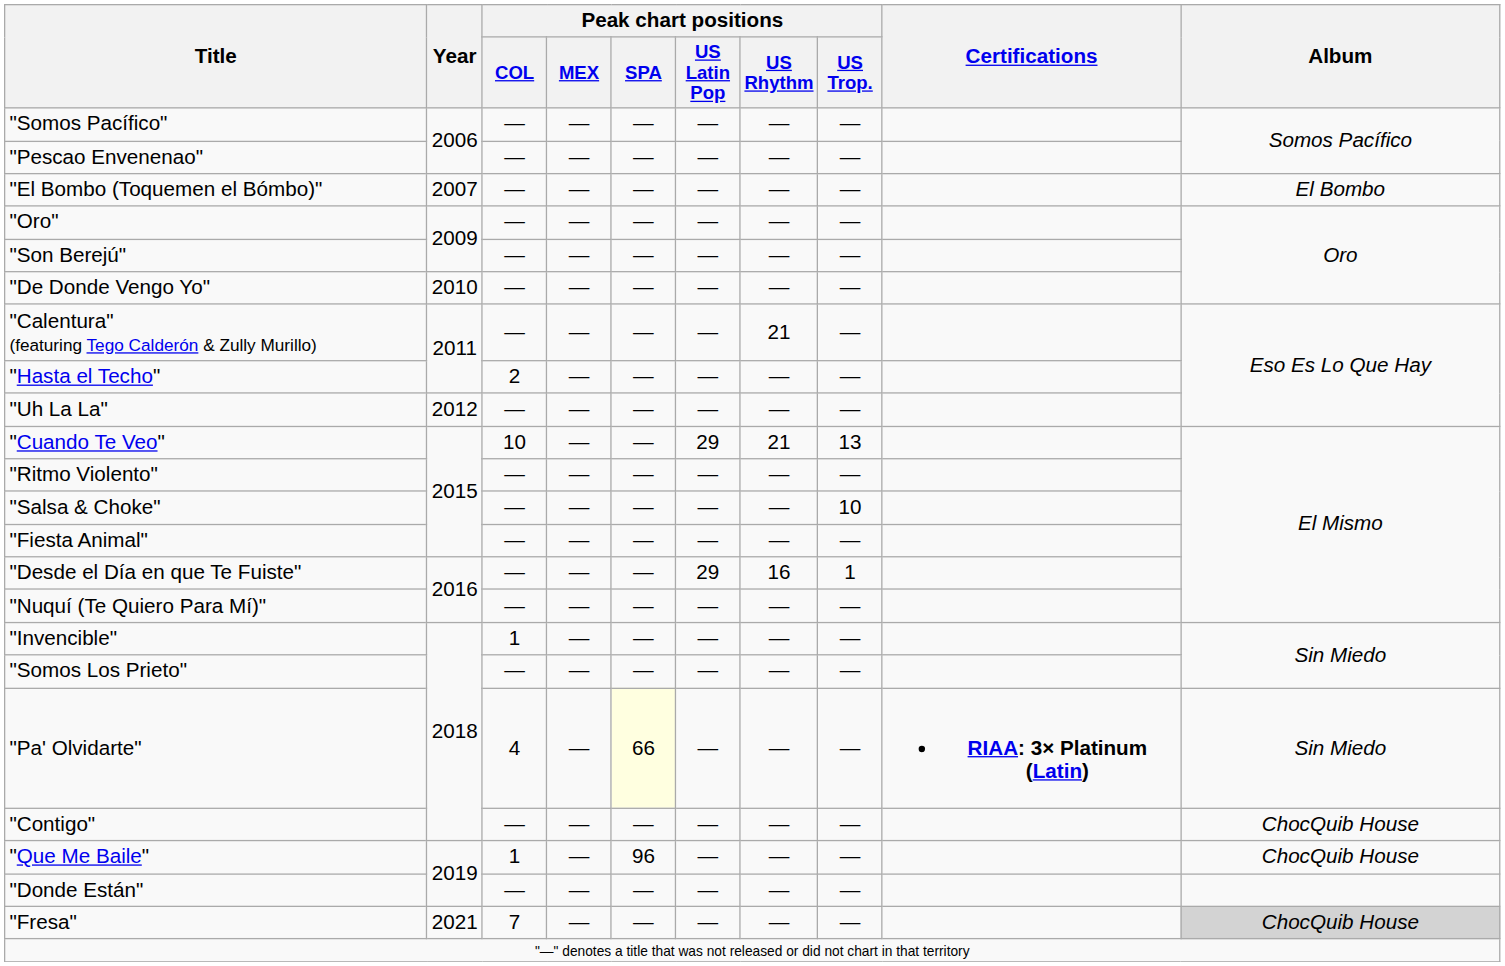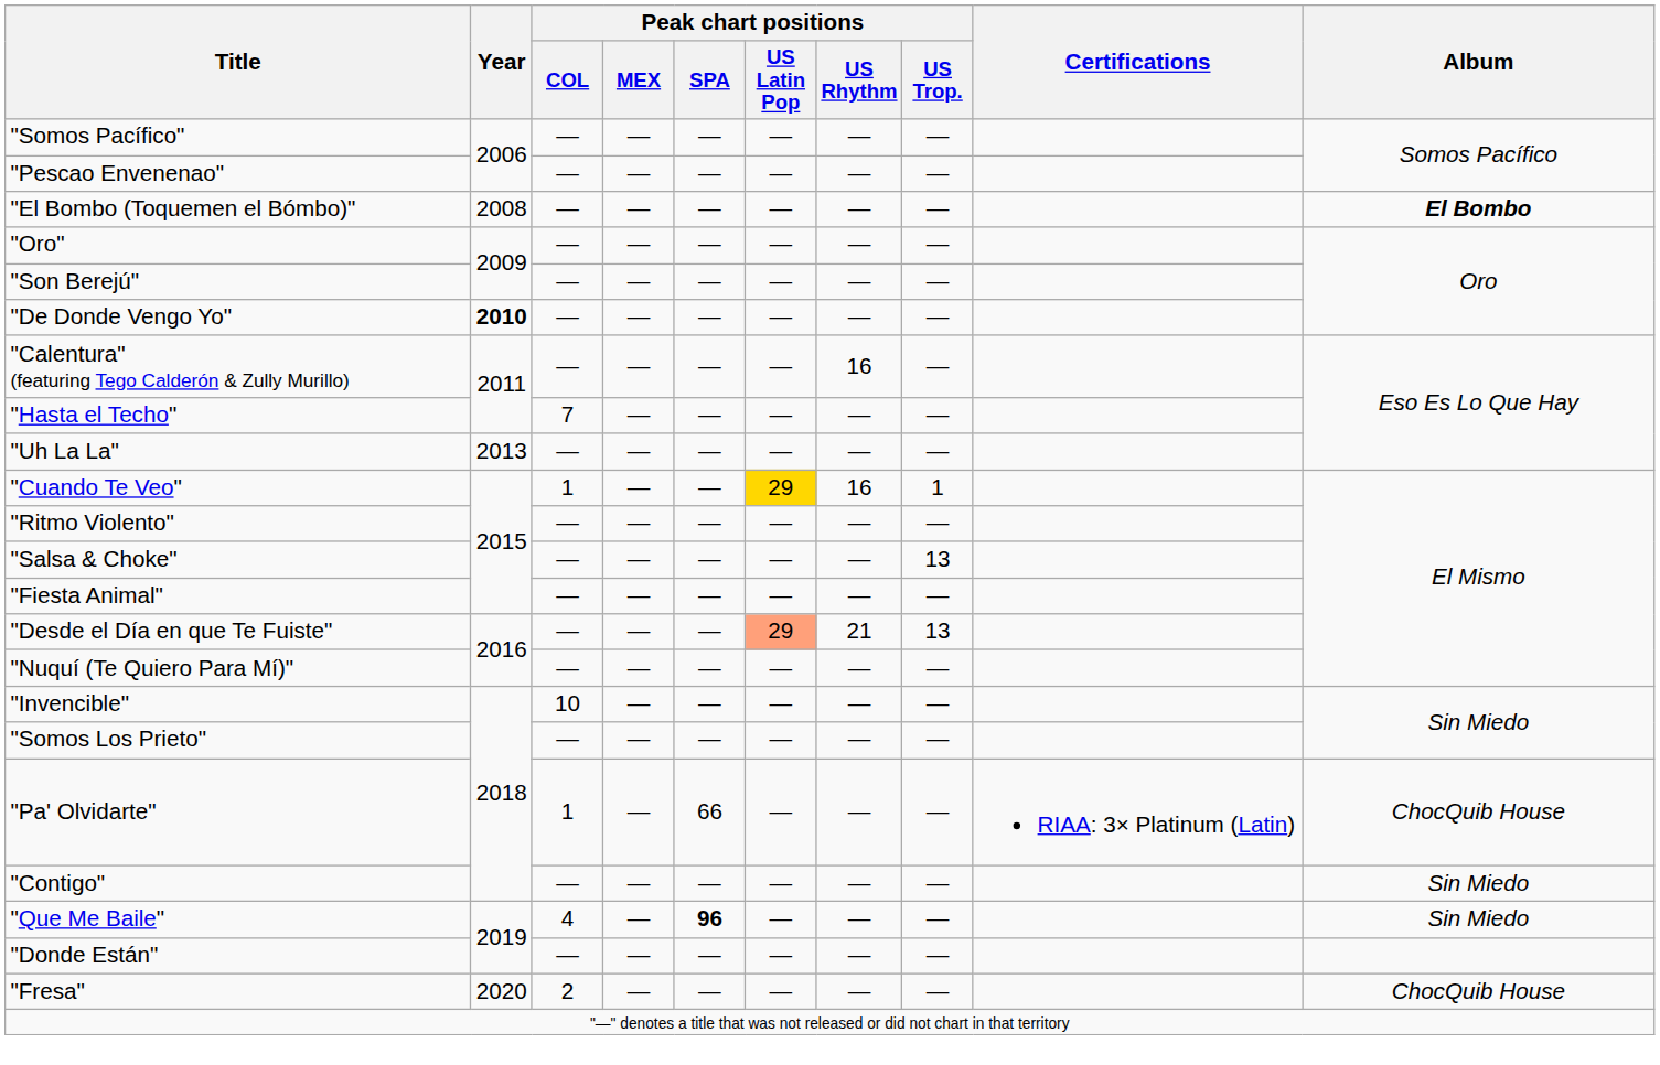 <table class="wikitable" style="text-align:center;" border="1">
 <tr>
 <th scope="col" rowspan="2" style="width:20em;">Title</th>
 <th scope="col" rowspan="2" style="width:2em;">Year</th>
 <th scope="col" colspan="6">Peak chart positions</th>
 <th scope="col" rowspan="2" style="width:14em;"><a href='#'>Certifications</a></th>
 <th scope="col" rowspan="2" style="width:15em;">Album</th>
 </tr>
 <tr>
 <th scope="col" style="width:3em;font-size:90%;"><a href='#'>COL</a><br></th>
 <th scope="col" style="width:3em;font-size:90%;"><a href='#'>MEX</a><br></th>
 <th scope="col" style="width:3em;font-size:90%;"><a href='#'>SPA</a><br></th>
 <th scope="col" style="width:3em;font-size:90%;"><a href='#'>US<br>Latin<br>Pop</a><br></th>
 <th scope="col" style="width:3em;font-size:90%;"><a href='#'>US <br>Rhythm</a><br></th>
 <th scope="col" style="width:3em;font-size:90%;"><a href='#'>US <br>Trop.</a><br></th>
 </tr>
 <tr>
 <td align="left">"Somos Pacífico"</td>
 <td align="center" rowspan="2">2006</td>
 <td align="center">—</td>
 <td align="center">—</td>
 <td align="center">—</td>
 <td align="center">—</td>
 <td align="center">—</td>
 <td align="center">—</td>
 <td></td>
 <td rowspan="2"><em>Somos Pacífico</em></td>
 </tr>
 <tr>
 <td align="left">"Pescao Envenenao"</td>
 <td align="center">—</td>
 <td align="center">—</td>
 <td align="center">—</td>
 <td align="center">—</td>
 <td align="center">—</td>
 <td align="center">—</td>
 <td></td>
 </tr>
 <tr>
 <td align="left">"El Bombo (Toquemen el Bómbo)"</td>
-<td>2007</td>
+<td>2008</td>
 <td align="center">—</td>
 <td align="center">—</td>
 <td align="center">—</td>
 <td align="center">—</td>
 <td align="center">—</td>
 <td align="center">—</td>
 <td></td>
-<td><em>El Bombo</em></td>
+<td><strong><em>El Bombo</em></strong></td>
 </tr>
 <tr>
 <td align="left">"Oro"</td>
 <td align="center" rowspan="2">2009</td>
 <td align="center">—</td>
 <td align="center">—</td>
 <td align="center">—</td>
 <td align="center">—</td>
 <td align="center">—</td>
 <td align="center">—</td>
 <td></td>
 <td rowspan="3"><em>Oro</em></td>
 </tr>
 <tr>
 <td align="left">"Son Berejú"</td>
 <td align="center">—</td>
 <td align="center">—</td>
 <td align="center">—</td>
 <td align="center">—</td>
 <td align="center">—</td>
 <td align="center">—</td>
 <td></td>
 </tr>
 <tr>
 <td align="left">"De Donde Vengo Yo"</td>
-<td>2010</td>
+<td><strong>2010</strong></td>
 <td align="center">—</td>
 <td align="center">—</td>
 <td align="center">—</td>
 <td align="center">—</td>
 <td align="center">—</td>
 <td align="center">—</td>
 <td></td>
 </tr>
 <tr>
 <td align="left">"Calentura" <br><small>(featuring <a href='#'>Tego Calderón</a> & Zully Murillo)</small></td>
 <td align="center" rowspan="2">2011</td>
 <td align="center">—</td>
 <td align="center">—</td>
 <td align="center">—</td>
 <td align="center">—</td>
-<td align="center">21</td>
+<td align="center">16</td>
 <td align="center">—</td>
 <td></td>
 <td rowspan="3"><em>Eso Es Lo Que Hay</em></td>
 </tr>
 <tr>
 <td align="left">"<a href='#'>Hasta el Techo</a>"</td>
-<td>2</td>
+<td align="center">7</td>
 <td align="center">—</td>
 <td align="center">—</td>
 <td align="center">—</td>
 <td align="center">—</td>
 <td align="center">—</td>
 <td></td>
 </tr>
 <tr>
 <td align="left">"Uh La La"</td>
-<td>2012</td>
+<td>2013</td>
 <td align="center">—</td>
 <td align="center">—</td>
 <td align="center">—</td>
 <td align="center">—</td>
 <td align="center">—</td>
 <td align="center">—</td>
 <td></td>
 </tr>
 <tr>
 <td align="left">"<a href='#'>Cuando Te Veo</a>"</td>
 <td rowspan="4">2015</td>
-<td>10</td>
+<td align="center">1</td>
 <td align="center">—</td>
 <td align="center">—</td>
-<td align="center">29</td>
-<td>21</td>
-<td align="center">13</td>
+<td align="center" style="background: gold;">29</td>
+<td align="center">16</td>
+<td>1</td>
 <td></td>
 <td rowspan="6"><em>El Mismo</em></td>
 </tr>
 <tr>
 <td align="left">"Ritmo Violento"<br></td>
 <td>—</td>
 <td>—</td>
 <td>—</td>
 <td>—</td>
 <td>—</td>
 <td>—</td>
 <td></td>
 </tr>
 <tr>
 <td align="left">"Salsa & Choke"<br></td>
 <td>—</td>
 <td>—</td>
 <td>—</td>
 <td>—</td>
 <td>—</td>
-<td>10</td>
+<td align="center">13</td>
 <td></td>
 </tr>
 <tr>
 <td align="left">"Fiesta Animal"<br></td>
 <td>—</td>
 <td>—</td>
 <td>—</td>
 <td>—</td>
 <td>—</td>
 <td>—</td>
 <td></td>
 </tr>
 <tr>
 <td align="left">"Desde el Día en que Te Fuiste"<br></td>
 <td rowspan="2">2016</td>
 <td>—</td>
 <td>—</td>
 <td>—</td>
-<td>29</td>
-<td align="center">16</td>
-<td>1</td>
+<td style="background: lightsalmon;">29</td>
+<td>21</td>
+<td align="center">13</td>
 <td></td>
 </tr>
 <tr>
 <td align="left">"Nuquí (Te Quiero Para Mí)"</td>
 <td>—</td>
 <td>—</td>
 <td>—</td>
 <td>—</td>
 <td>—</td>
 <td>—</td>
 <td></td>
 </tr>
 <tr>
 <td align="left">"Invencible"</td>
 <td rowspan="4">2018</td>
-<td align="center">1</td>
+<td>10</td>
 <td>—</td>
 <td>—</td>
 <td>—</td>
 <td>—</td>
 <td>—</td>
 <td></td>
 <td rowspan="2"><em>Sin Miedo</em></td>
 </tr>
 <tr>
 <td align="left">"Somos Los Prieto"<br></td>
 <td>—</td>
 <td>—</td>
 <td>—</td>
 <td>—</td>
 <td>—</td>
 <td>—</td>
 <td></td>
 </tr>
 <tr>
 <td align="left">"Pa' Olvidarte"<br></td>
-<td>4</td>
+<td>1</td>
 <td>—</td>
-<td style="background: lightyellow;">66</td>
+<td>66</td>
 <td>—</td>
 <td>—</td>
 <td>—</td>
-<td><strong><br><ul><li><a href='#'>RIAA</a>: 3× Platinum <span>(<a href='#'>Latin</a>)</span></li></ul></strong></td>
-<td><em>Sin Miedo</em></td>
+<td><br><ul><li><a href='#'>RIAA</a>: 3× Platinum <span>(<a href='#'>Latin</a>)</span></li></ul></td>
+<td rowspan="1"><em>ChocQuib House</em></td>
 </tr>
 <tr>
 <td align="left">"Contigo"</td>
 <td>—</td>
 <td>—</td>
 <td>—</td>
 <td>—</td>
 <td>—</td>
 <td>—</td>
 <td></td>
-<td rowspan="1"><em>ChocQuib House</em></td>
+<td><em>Sin Miedo</em></td>
 </tr>
 <tr>
 <td align="left">"<a href='#'>Que Me Baile</a>"<br></td>
 <td rowspan="2">2019</td>
-<td>1</td>
+<td>4</td>
 <td>—</td>
-<td>96</td>
+<td><strong>96</strong></td>
 <td>—</td>
 <td>—</td>
 <td>—</td>
 <td></td>
-<td rowspan="1"><em>ChocQuib House</em></td>
+<td><em>Sin Miedo</em></td>
 </tr>
 <tr>
 <td align="left">"Donde Están"<br></td>
 <td>—</td>
 <td>—</td>
 <td>—</td>
 <td>—</td>
 <td>—</td>
 <td>—</td>
 <td></td>
 <td></td>
 </tr>
 <tr>
 <td align="left">"Fresa"</td>
-<td>2021</td>
-<td align="center">7</td>
+<td>2020</td>
+<td>2</td>
 <td>—</td>
 <td>—</td>
 <td>—</td>
 <td>—</td>
 <td>—</td>
 <td></td>
-<td rowspan="1" style="background: lightgrey;"><em>ChocQuib House</em></td>
+<td rowspan="1"><em>ChocQuib House</em></td>
 </tr>
 <tr>
 <td colspan="14" style="text-align:center; font-size:8pt;">"—" denotes a title that was not released or did not chart in that territory</td>
 </tr>
 </table>
